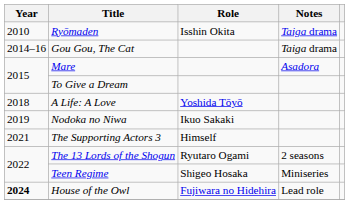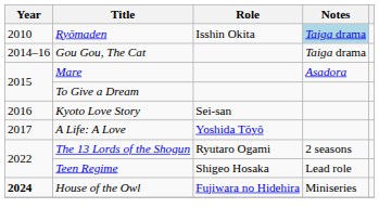 <table class="wikitable sortable">
 <tr>
 <th>Year</th>
 <th>Title</th>
 <th>Role</th>
 <th class="unsortable">Notes</th>
 <th class="unsortable"></th>
 </tr>
 <tr>
 <td>2010</td>
 <td><em><a href='#'>Ryōmaden</a></em></td>
 <td>Isshin Okita</td>
-<td><a href='#'><em>Taiga</em> drama</a></td>
+<td style="background: lightblue;"><a href='#'><em>Taiga</em> drama</a></td>
 <td></td>
 </tr>
 <tr>
 <td>2014–16</td>
 <td><em>Gou Gou, The Cat</em></td>
 <td></td>
 <td><em>Taiga</em> drama</td>
 <td></td>
 </tr>
 <tr>
 <td rowspan=2>2015</td>
 <td><em><a href='#'>Mare</a></em></td>
 <td></td>
 <td><em><a href='#'>Asadora</a></em></td>
 <td></td>
 </tr>
 <tr>
 <td><em>To Give a Dream</em></td>
 <td></td>
 <td></td>
 <td></td>
 </tr>
 <tr>
-<td>2018</td>
-<td><em>A Life: A Love</em></td>
-<td><a href='#'>Yoshida Tōyō</a></td>
+<td>2016</td>
+<td><em>Kyoto Love Story</em></td>
+<td>Sei-san</td>
 <td></td>
 <td></td>
 </tr>
 <tr>
-<td>2019</td>
-<td><em>Nodoka no Niwa</em></td>
-<td>Ikuo Sakaki</td>
-<td></td>
-<td></td>
-</tr>
-<tr>
-<td>2021</td>
-<td><em>The Supporting Actors 3</em></td>
-<td>Himself</td>
+<td>2017</td>
+<td><em>A Life: A Love</em></td>
+<td><a href='#'>Yoshida Tōyō</a></td>
 <td></td>
 <td></td>
 </tr>
 <tr>
 <td rowspan=2>2022</td>
 <td><em><a href='#'>The 13 Lords of the Shogun</a></em></td>
 <td>Ryutaro Ogami</td>
 <td>2 seasons</td>
 <td></td>
 </tr>
 <tr>
 <td><em><a href='#'>Teen Regime</a></em></td>
 <td>Shigeo Hosaka</td>
-<td>Miniseries</td>
+<td>Lead role</td>
 <td></td>
 </tr>
 <tr>
 <td><strong>2024</strong></td>
 <td><em>House of the Owl</em></td>
 <td><a href='#'>Fujiwara no Hidehira</a></td>
-<td>Lead role</td>
+<td>Miniseries</td>
 <td></td>
 </tr>
 <tr>
 </tr>
 </table>
